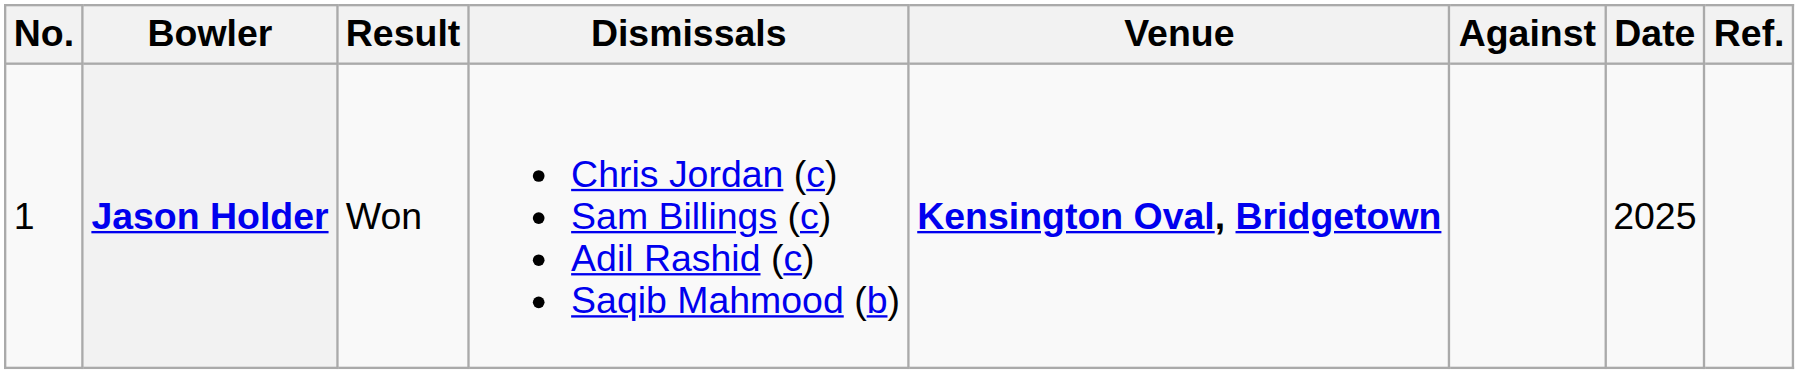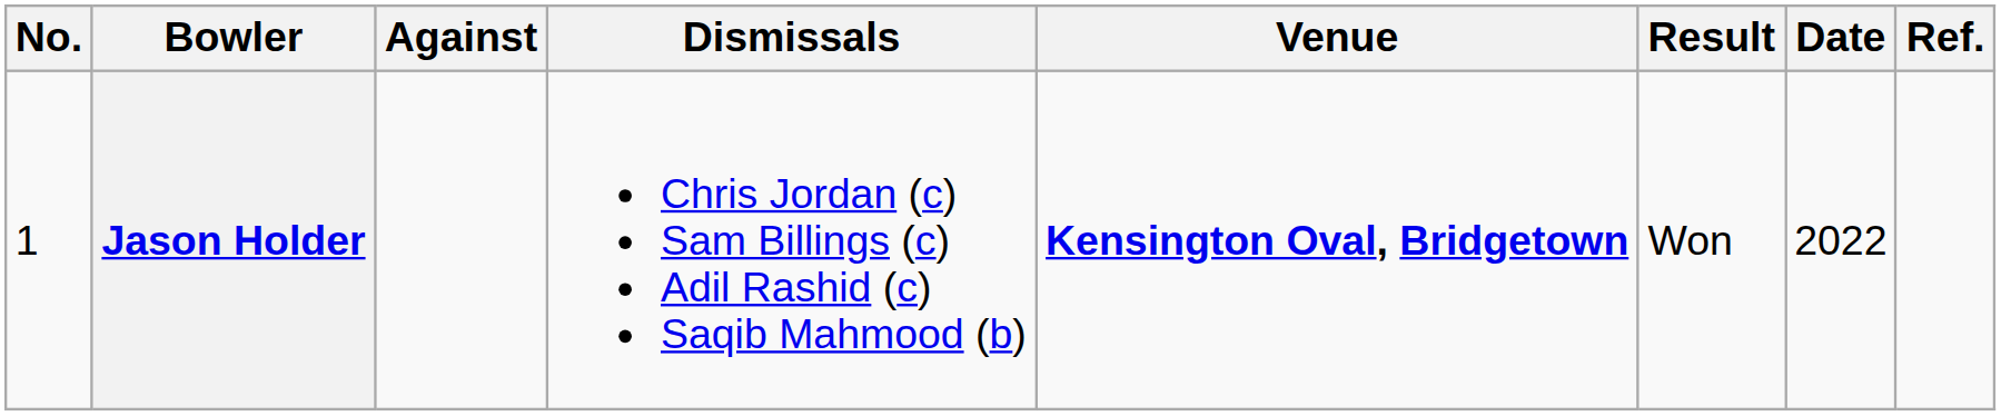 <table class="wikitable sortable plainrowheaders" style="font-size: 100%">
 <tr>
 <th scope="col">No.</th>
 <th scope="col">Bowler</th>
-<th>Result</th>
+<th scope="col">Against</th>
 <th scope="col">Dismissals</th>
 <th scope="col">Venue</th>
-<th scope="col">Against</th>
+<th>Result</th>
 <th scope="col">Date</th>
 <th scope="col" class="unsortable">Ref.</th>
 </tr>
 <tr>
 <td>1</td>
 <th scope="row"><a href='#'>Jason Holder</a></th>
-<td>Won</td>
+<td></td>
 <td><br><ul><li><a href='#'>Chris Jordan</a> (<a href='#'>c</a>)</li><li><a href='#'>Sam Billings</a> (<a href='#'>c</a>)</li><li><a href='#'>Adil Rashid</a> (<a href='#'>c</a>)</li><li><a href='#'>Saqib Mahmood</a> (<a href='#'>b</a>)</li></ul></td>
 <td><strong> <a href='#'>Kensington Oval</a>, <a href='#'>Bridgetown</a></strong></td>
-<td></td>
-<td>2025</td>
+<td>Won</td>
+<td>2022</td>
 <td></td>
 </tr>
 </table>
